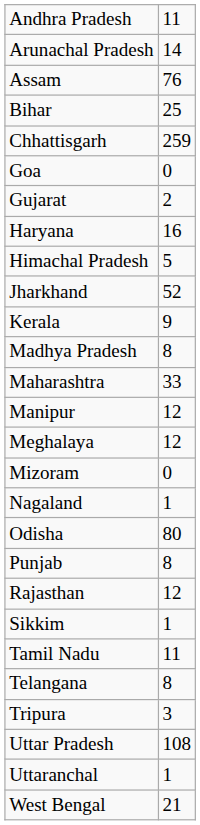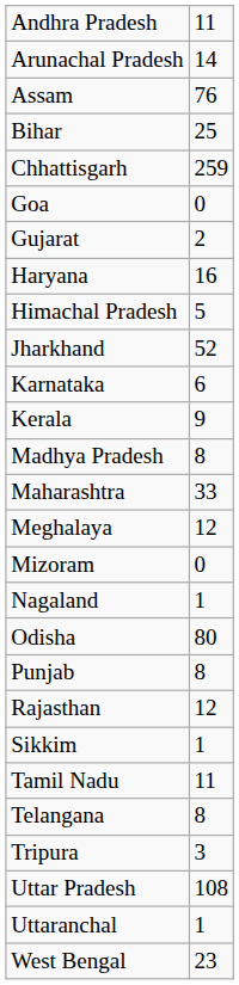 <table class="wikitable sortable" style="float:right; clear:right;">
 <tr>
 <td>Andhra Pradesh</td>
 <td>11</td>
 </tr>
 <tr>
 <td>Arunachal Pradesh</td>
 <td>14</td>
 </tr>
 <tr>
 <td>Assam</td>
 <td>76</td>
 </tr>
 <tr>
 <td>Bihar</td>
 <td>25</td>
 </tr>
 <tr>
 <td>Chhattisgarh</td>
 <td>259</td>
 </tr>
 <tr>
 <td>Goa</td>
 <td>0</td>
 </tr>
 <tr>
 <td>Gujarat</td>
 <td>2</td>
 </tr>
 <tr>
 <td>Haryana</td>
 <td>16</td>
 </tr>
 <tr>
 <td>Himachal Pradesh</td>
 <td>5</td>
 </tr>
 <tr>
 <td>Jharkhand</td>
 <td>52</td>
 </tr>
 <tr>
+<td>Karnataka</td>
+<td>6</td>
+</tr>
+<tr>
 <td>Kerala</td>
 <td>9</td>
 </tr>
 <tr>
 <td>Madhya Pradesh</td>
 <td>8</td>
 </tr>
 <tr>
 <td>Maharashtra</td>
 <td>33</td>
-</tr>
-<tr>
-<td>Manipur</td>
-<td>12</td>
 </tr>
 <tr>
 <td>Meghalaya</td>
 <td>12</td>
 </tr>
 <tr>
 <td>Mizoram</td>
 <td>0</td>
 </tr>
 <tr>
 <td>Nagaland</td>
 <td>1</td>
 </tr>
 <tr>
 <td>Odisha</td>
 <td>80</td>
 </tr>
 <tr>
 <td>Punjab</td>
 <td>8</td>
 </tr>
 <tr>
 <td>Rajasthan</td>
 <td>12</td>
 </tr>
 <tr>
 <td>Sikkim</td>
 <td>1</td>
 </tr>
 <tr>
 <td>Tamil Nadu</td>
 <td>11</td>
 </tr>
 <tr>
 <td>Telangana</td>
 <td>8</td>
 </tr>
 <tr>
 <td>Tripura</td>
 <td>3</td>
 </tr>
 <tr>
 <td>Uttar Pradesh</td>
 <td>108</td>
 </tr>
 <tr>
 <td>Uttaranchal</td>
 <td>1</td>
 </tr>
 <tr>
 <td>West Bengal</td>
-<td>21</td>
+<td>23</td>
 </tr>
 </table>
